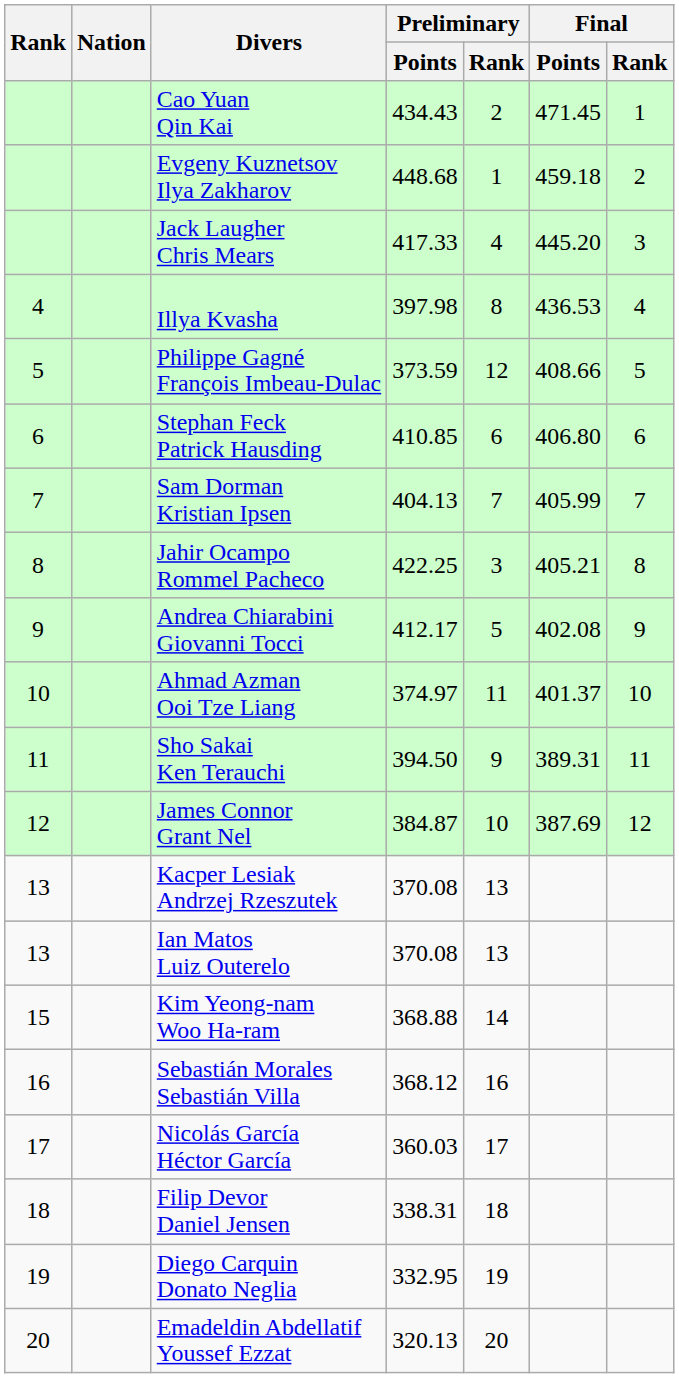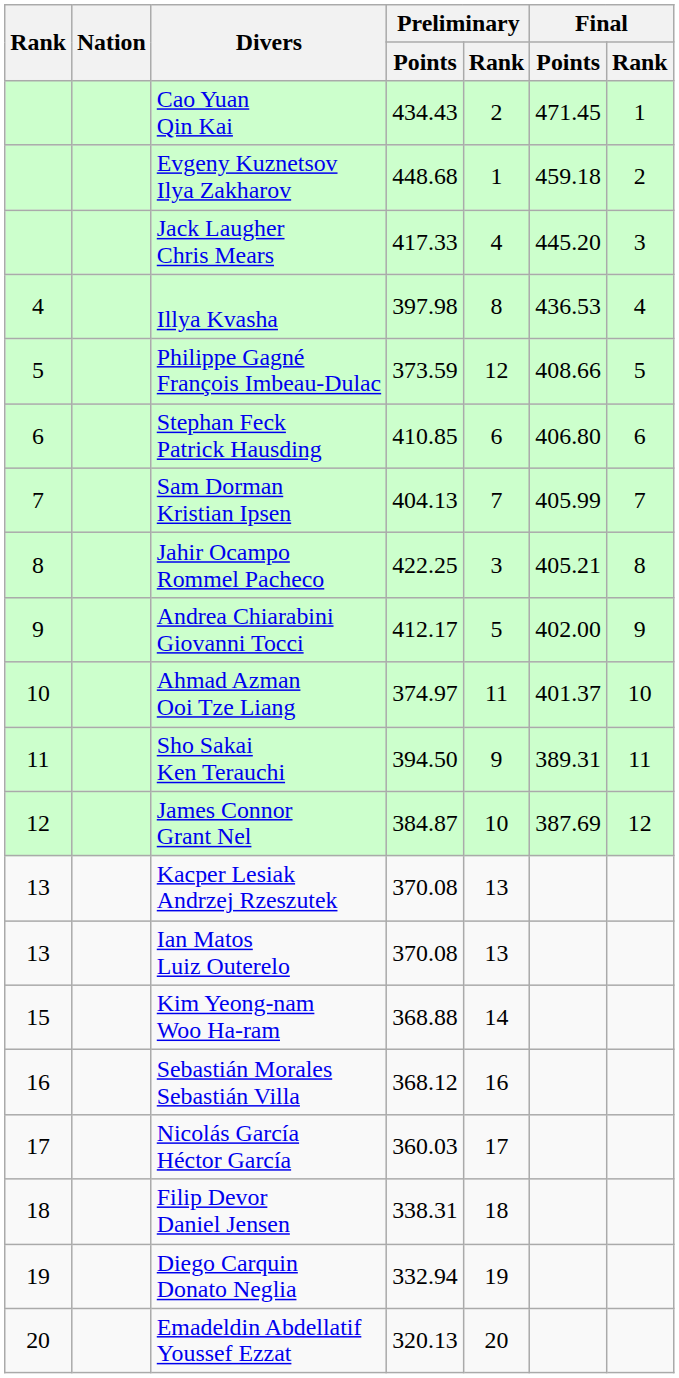 <table class="wikitable sortable" style="text-align:center">
 <tr>
 <th rowspan=2>Rank</th>
 <th rowspan=2>Nation</th>
 <th rowspan=2>Divers</th>
 <th colspan=2>Preliminary</th>
 <th colspan=2>Final</th>
 </tr>
 <tr>
 <th>Points</th>
 <th>Rank</th>
 <th>Points</th>
 <th>Rank</th>
 </tr>
 <tr bgcolor=ccffcc>
 <td></td>
 <td align=left></td>
 <td align=left><a href='#'>Cao Yuan</a><br><a href='#'>Qin Kai</a></td>
 <td>434.43</td>
 <td>2</td>
 <td>471.45</td>
 <td>1</td>
 </tr>
 <tr bgcolor=ccffcc>
 <td></td>
 <td align=left></td>
 <td align=left><a href='#'>Evgeny Kuznetsov</a><br><a href='#'>Ilya Zakharov</a></td>
 <td>448.68</td>
 <td>1</td>
 <td>459.18</td>
 <td>2</td>
 </tr>
 <tr bgcolor=ccffcc>
 <td></td>
 <td align=left></td>
 <td align=left><a href='#'>Jack Laugher</a><br><a href='#'>Chris Mears</a></td>
 <td>417.33</td>
 <td>4</td>
 <td>445.20</td>
 <td>3</td>
 </tr>
 <tr bgcolor=ccffcc>
 <td>4</td>
 <td align=left></td>
 <td align=left><br><a href='#'>Illya Kvasha</a></td>
 <td>397.98</td>
 <td>8</td>
 <td>436.53</td>
 <td>4</td>
 </tr>
 <tr bgcolor=ccffcc>
 <td>5</td>
 <td align=left></td>
 <td align=left><a href='#'>Philippe Gagné</a><br><a href='#'>François Imbeau-Dulac</a></td>
 <td>373.59</td>
 <td>12</td>
 <td>408.66</td>
 <td>5</td>
 </tr>
 <tr bgcolor=ccffcc>
 <td>6</td>
 <td align=left></td>
 <td align=left><a href='#'>Stephan Feck</a><br><a href='#'>Patrick Hausding</a></td>
 <td>410.85</td>
 <td>6</td>
 <td>406.80</td>
 <td>6</td>
 </tr>
 <tr bgcolor=ccffcc>
 <td>7</td>
 <td align=left></td>
 <td align=left><a href='#'>Sam Dorman</a><br><a href='#'>Kristian Ipsen</a></td>
 <td>404.13</td>
 <td>7</td>
 <td>405.99</td>
 <td>7</td>
 </tr>
 <tr bgcolor=ccffcc>
 <td>8</td>
 <td align=left></td>
 <td align=left><a href='#'>Jahir Ocampo</a><br><a href='#'>Rommel Pacheco</a></td>
 <td>422.25</td>
 <td>3</td>
 <td>405.21</td>
 <td>8</td>
 </tr>
 <tr bgcolor=ccffcc>
 <td>9</td>
 <td align=left></td>
 <td align=left><a href='#'>Andrea Chiarabini</a><br><a href='#'>Giovanni Tocci</a></td>
 <td>412.17</td>
 <td>5</td>
-<td>402.08</td>
+<td>402.00</td>
 <td>9</td>
 </tr>
 <tr bgcolor=ccffcc>
 <td>10</td>
 <td align=left></td>
 <td align=left><a href='#'>Ahmad Azman</a><br><a href='#'>Ooi Tze Liang</a></td>
 <td>374.97</td>
 <td>11</td>
 <td>401.37</td>
 <td>10</td>
 </tr>
 <tr bgcolor=ccffcc>
 <td>11</td>
 <td align=left></td>
 <td align=left><a href='#'>Sho Sakai</a><br><a href='#'>Ken Terauchi</a></td>
 <td>394.50</td>
 <td>9</td>
 <td>389.31</td>
 <td>11</td>
 </tr>
 <tr bgcolor=ccffcc>
 <td>12</td>
 <td align=left></td>
 <td align=left><a href='#'>James Connor</a><br><a href='#'>Grant Nel</a></td>
 <td>384.87</td>
 <td>10</td>
 <td>387.69</td>
 <td>12</td>
 </tr>
 <tr>
 <td>13</td>
 <td align=left></td>
 <td align=left><a href='#'>Kacper Lesiak</a><br><a href='#'>Andrzej Rzeszutek</a></td>
 <td>370.08</td>
 <td>13</td>
 <td></td>
 <td></td>
 </tr>
 <tr>
 <td>13</td>
 <td align=left></td>
 <td align=left><a href='#'>Ian Matos</a><br><a href='#'>Luiz Outerelo</a></td>
 <td>370.08</td>
 <td>13</td>
 <td></td>
 <td></td>
 </tr>
 <tr>
 <td>15</td>
 <td align=left></td>
 <td align=left><a href='#'>Kim Yeong-nam</a><br><a href='#'>Woo Ha-ram</a></td>
 <td>368.88</td>
 <td>14</td>
 <td></td>
 <td></td>
 </tr>
 <tr>
 <td>16</td>
 <td align=left></td>
 <td align=left><a href='#'>Sebastián Morales</a><br><a href='#'>Sebastián Villa</a></td>
 <td>368.12</td>
 <td>16</td>
 <td></td>
 <td></td>
 </tr>
 <tr>
 <td>17</td>
 <td align=left></td>
 <td align=left><a href='#'>Nicolás García</a><br><a href='#'>Héctor García</a></td>
 <td>360.03</td>
 <td>17</td>
 <td></td>
 <td></td>
 </tr>
 <tr>
 <td>18</td>
 <td align=left></td>
 <td align=left><a href='#'>Filip Devor</a><br><a href='#'>Daniel Jensen</a></td>
 <td>338.31</td>
 <td>18</td>
 <td></td>
 <td></td>
 </tr>
 <tr>
 <td>19</td>
 <td align=left></td>
 <td align=left><a href='#'>Diego Carquin</a><br><a href='#'>Donato Neglia</a></td>
-<td>332.95</td>
+<td>332.94</td>
 <td>19</td>
 <td></td>
 <td></td>
 </tr>
 <tr>
 <td>20</td>
 <td align=left></td>
 <td align=left><a href='#'>Emadeldin Abdellatif</a><br><a href='#'>Youssef Ezzat</a></td>
 <td>320.13</td>
 <td>20</td>
 <td></td>
 <td></td>
 </tr>
 </table>
